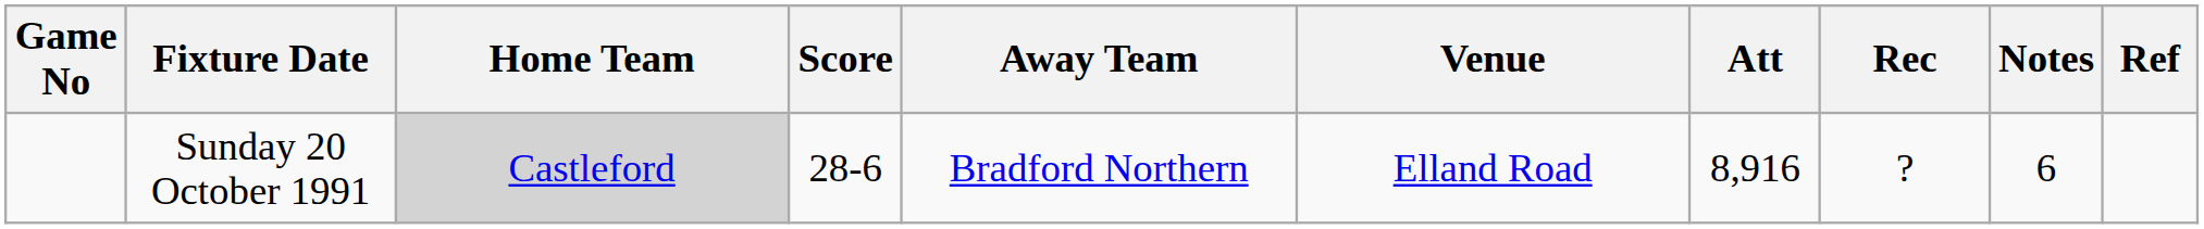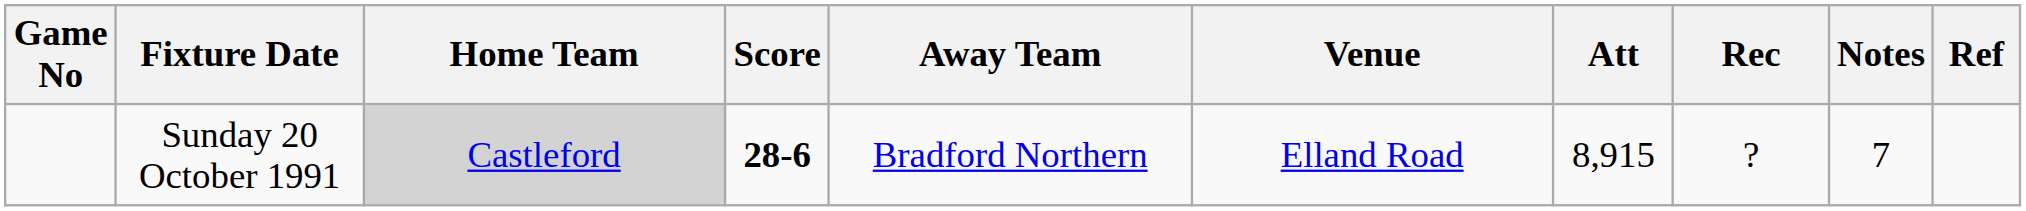 <table class="wikitable" style="text-align:center;">
 <tr>
 <th width=20 abbr="No">Game No</th>
 <th width=100 abbr="Date">Fixture Date</th>
 <th width=150 abbr="Home Team">Home Team</th>
 <th width=20 abbr="Score">Score</th>
 <th width=150 abbr="Away Team">Away Team</th>
 <th width=150 abbr="Venue">Venue</th>
 <th width=45 abbr="Att">Att</th>
 <th width=60 abbr="Rec">Rec</th>
 <th width=20 abbr="Notes">Notes</th>
 <th width=30 abbr="Ref">Ref</th>
 </tr>
 <tr>
 <td></td>
 <td>Sunday 20 October 1991</td>
 <td style="background: lightgrey;"><a href='#'>Castleford</a></td>
-<td>28-6</td>
+<td><strong>28-6</strong></td>
 <td><a href='#'>Bradford Northern</a></td>
 <td><a href='#'>Elland Road</a></td>
-<td>8,916</td>
+<td>8,915</td>
 <td>?</td>
-<td>6</td>
+<td>7</td>
 <td></td>
 </tr>
 </table>
